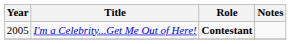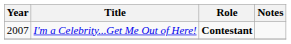 <table class="wikitable">
 <tr>
 <th>Year</th>
 <th>Title</th>
 <th>Role</th>
 <th>Notes</th>
 </tr>
 <tr>
-<td>2005</td>
+<td>2007</td>
 <td><em><a href='#'>I'm a Celebrity...Get Me Out of Here!</a></em></td>
 <td><strong>Contestant</strong></td>
 <td></td>
 </tr>
 <tr>
 </tr>
 </table>
